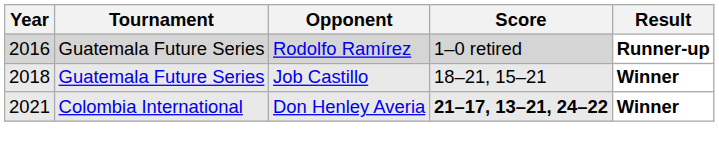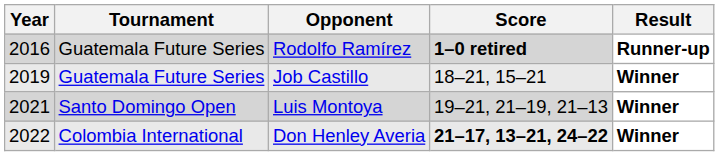 <table class="sortable wikitable" style="font-size: 90%;">
 <tr>
 <th>Year</th>
 <th>Tournament</th>
 <th>Opponent</th>
 <th>Score</th>
 <th>Result</th>
 </tr>
 <tr style="background:#D5D5D5">
 <td align="center">2016</td>
 <td align="left">Guatemala Future Series</td>
 <td align="left"> <a href='#'>Rodolfo Ramírez</a></td>
-<td align="left">1–0 retired</td>
+<td align="left"><strong>1–0 retired</strong></td>
 <td style="text-align:left; background:white"> <strong>Runner-up</strong></td>
 </tr>
 <tr style="background:#E9E9E9">
-<td align="center">2018</td>
+<td align="center">2019</td>
 <td align="left"><a href='#'>Guatemala Future Series</a></td>
 <td align="left"> <a href='#'>Job Castillo</a></td>
 <td align="left">18–21, 15–21</td>
 <td style="text-align:left; background:white"> <strong>Winner</strong></td>
 </tr>
+<tr bgcolor="#D5D5D5">
+<td align="center">2021</td>
+<td align="left"><a href='#'>Santo Domingo Open</a></td>
+<td align="left"> <a href='#'>Luis Montoya</a></td>
+<td align="left">19–21, 21–19, 21–13</td>
+<td style="text-align:left; background:white"> <strong>Winner</strong></td>
+</tr>
 <tr style="background:#E9E9E9">
-<td align="center">2021</td>
+<td align="center">2022</td>
 <td align="left"><a href='#'>Colombia International</a></td>
 <td align="left"> <a href='#'>Don Henley Averia</a></td>
 <td align="left"><strong>21–17, 13–21, 24–22</strong></td>
 <td style="text-align:left; background:white"> <strong>Winner</strong></td>
 </tr>
 </table>
